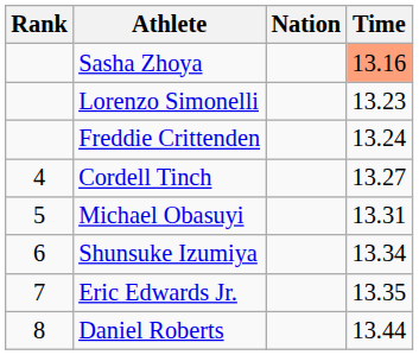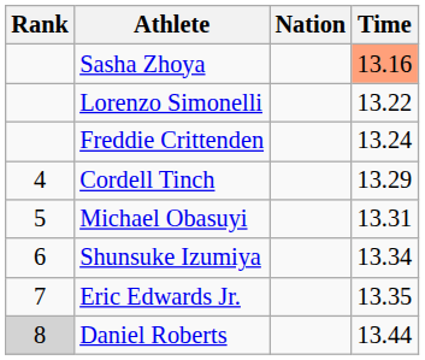 <table class="wikitable">
 <tr>
 <th scope="col">Rank</th>
 <th scope="col">Athlete</th>
 <th scope="col">Nation</th>
 <th scope="col">Time</th>
 </tr>
 <tr>
 <td align=center></td>
 <td><a href='#'>Sasha Zhoya</a></td>
 <td></td>
 <td style="background: lightsalmon;">13.16</td>
 </tr>
 <tr>
 <td align=center></td>
 <td><a href='#'>Lorenzo Simonelli</a></td>
 <td></td>
-<td>13.23</td>
+<td>13.22</td>
 </tr>
 <tr>
 <td align=center></td>
 <td><a href='#'>Freddie Crittenden</a></td>
 <td></td>
 <td>13.24</td>
 </tr>
 <tr>
 <td align=center>4</td>
 <td><a href='#'>Cordell Tinch</a></td>
 <td></td>
-<td>13.27</td>
+<td>13.29</td>
 </tr>
 <tr>
 <td align=center>5</td>
 <td><a href='#'>Michael Obasuyi</a></td>
 <td></td>
 <td>13.31</td>
 </tr>
 <tr>
 <td align=center>6</td>
 <td><a href='#'>Shunsuke Izumiya</a></td>
 <td></td>
 <td>13.34</td>
 </tr>
 <tr>
 <td align=center>7</td>
 <td><a href='#'>Eric Edwards Jr.</a></td>
 <td></td>
 <td>13.35</td>
 </tr>
 <tr>
-<td align=center>8</td>
+<td align=center style="background: lightgrey;">8</td>
 <td><a href='#'>Daniel Roberts</a></td>
 <td></td>
 <td>13.44</td>
 </tr>
 </table>
